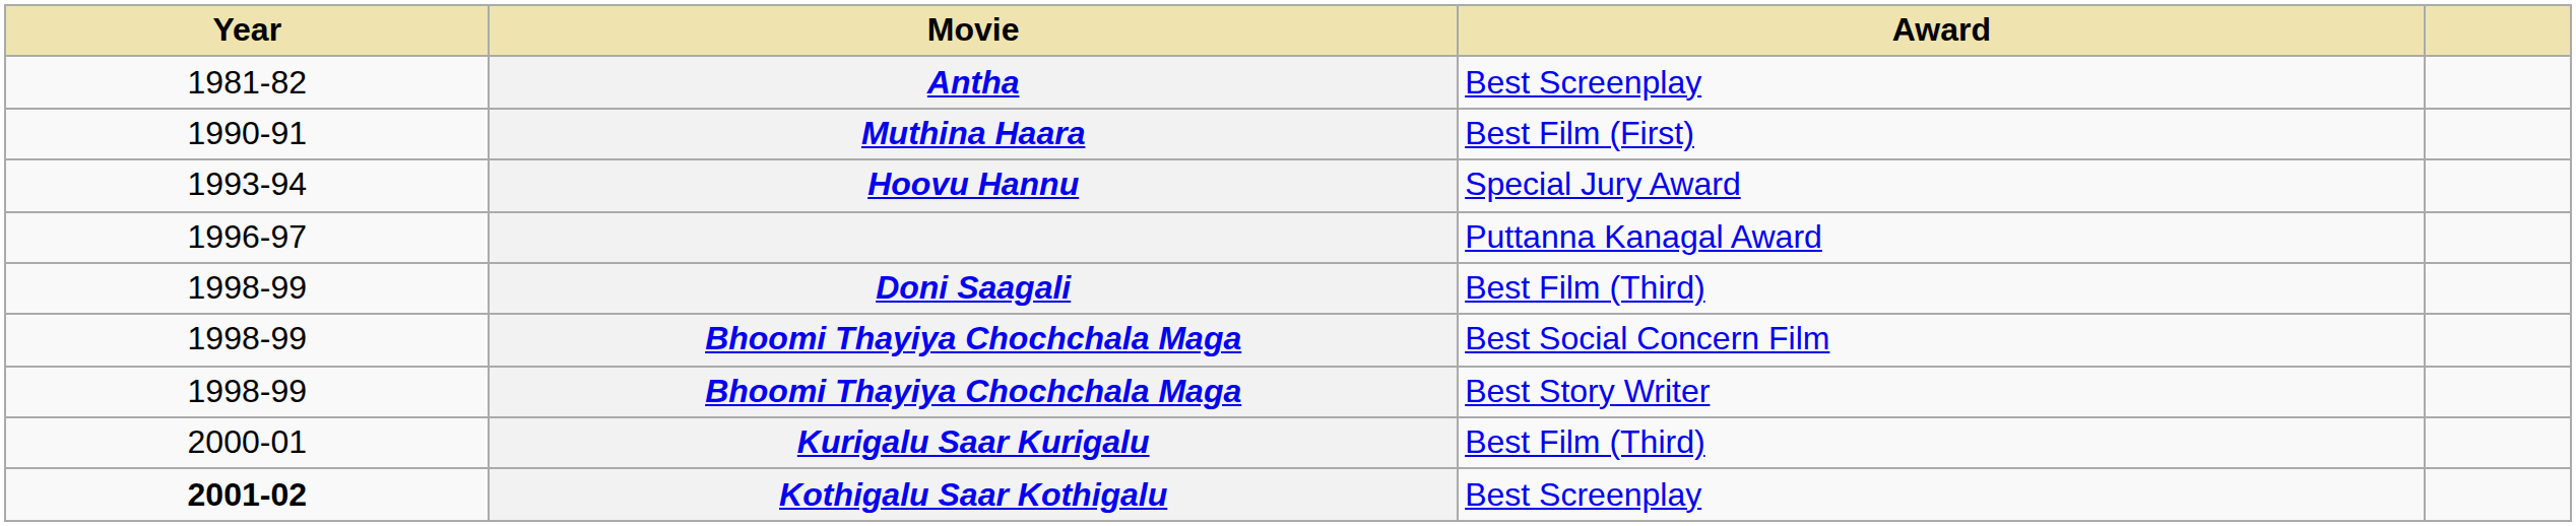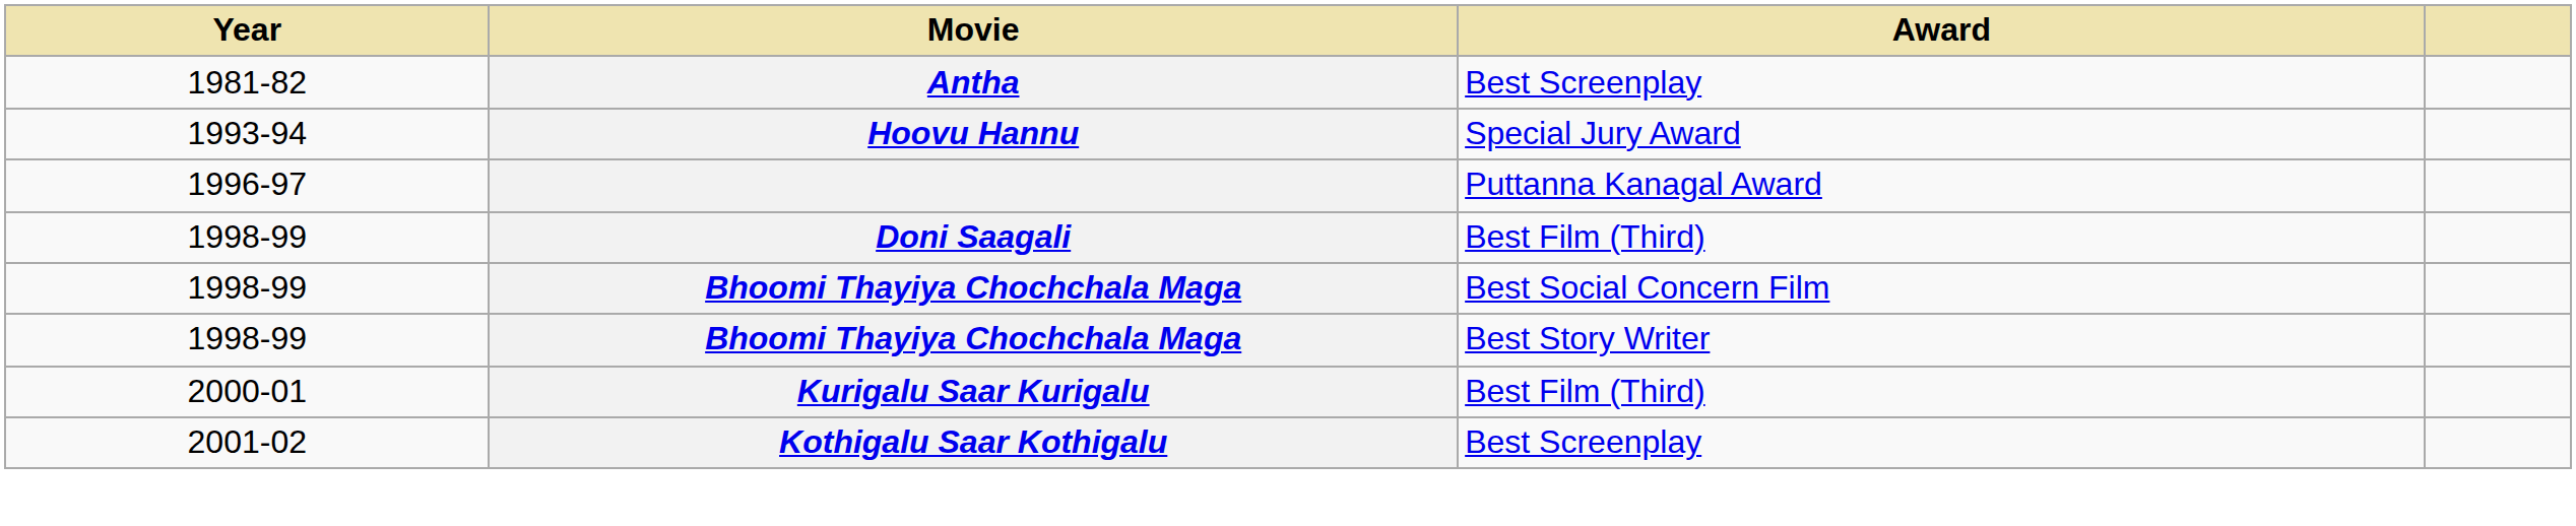 <table class="wikitable sortable plainrowheaders" style="width:100%">
 <tr>
 <th scope="col" style="background-color:#EFE4B0;width:10%;">Year</th>
 <th scope="col" style="background-color:#EFE4B0;width:20%;">Movie</th>
 <th scope="col" style="background-color:#EFE4B0;width:20%;">Award</th>
 <th scope="col" style="background-color:#EFE4B0;width:3%" class="unsortable"></th>
 </tr>
 <tr>
 <td align="center">1981-82</td>
 <th scope="row"><em><a href='#'>Antha</a></em></th>
 <td><a href='#'>Best Screenplay</a></td>
-<td align="center"></td>
-</tr>
-<tr>
-<td align="center">1990-91</td>
-<th scope="row"><em><a href='#'>Muthina Haara</a></em></th>
-<td><a href='#'>Best Film (First)</a></td>
 <td align="center"></td>
 </tr>
 <tr>
 <td align="center">1993-94</td>
 <th scope="row"><em><a href='#'>Hoovu Hannu</a></em></th>
 <td><a href='#'>Special Jury Award</a></td>
 <td align="center"></td>
 </tr>
 <tr>
 <td align="center">1996-97</td>
 <th scope="row"></th>
 <td><a href='#'>Puttanna Kanagal Award</a></td>
 <td align="center"></td>
 </tr>
 <tr>
 <td align="center">1998-99</td>
 <th scope="row"><em><a href='#'>Doni Saagali</a></em></th>
 <td><a href='#'>Best Film (Third)</a></td>
 <td align="center"></td>
 </tr>
 <tr>
 <td align="center">1998-99</td>
 <th scope="row"><em><a href='#'>Bhoomi Thayiya Chochchala Maga</a></em></th>
 <td><a href='#'>Best Social Concern Film</a></td>
 <td align="center"></td>
 </tr>
 <tr>
 <td align="center">1998-99</td>
 <th scope="row"><em><a href='#'>Bhoomi Thayiya Chochchala Maga</a></em></th>
 <td><a href='#'>Best Story Writer</a></td>
 <td align="center"></td>
 </tr>
 <tr>
 <td align="center">2000-01</td>
 <th scope="row"><em><a href='#'>Kurigalu Saar Kurigalu</a></em></th>
 <td><a href='#'>Best Film (Third)</a></td>
 <td align="center"></td>
 </tr>
 <tr>
-<td align="center"><strong>2001-02</strong></td>
+<td align="center">2001-02</td>
 <th scope="row"><em><a href='#'>Kothigalu Saar Kothigalu</a></em></th>
 <td><a href='#'>Best Screenplay</a></td>
 <td align="center"></td>
 </tr>
 <tr>
 </tr>
 </table>
